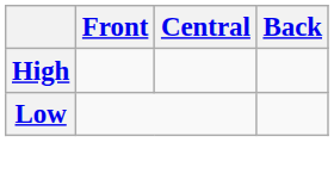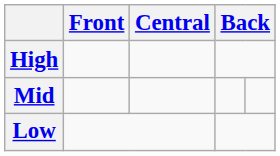 <table class="wikitable" style="text-align:center">
 <tr>
 <th></th>
 <th><a href='#'>Front</a></th>
 <th><a href='#'>Central</a></th>
 <th colspan="2"><a href='#'>Back</a></th>
 </tr>
 <tr align="center">
 <th><a href='#'>High</a></th>
 <td></td>
 <td></td>
 <td colspan="2"></td>
 </tr>
 <tr align="center">
+<th><a href='#'>Mid</a></th>
+<td></td>
+<td></td>
+<td></td>
+<td></td>
+</tr>
+<tr align="center">
 <th><a href='#'>Low</a></th>
 <td colspan="2"></td>
 <td colspan="2"></td>
 </tr>
 </table>
